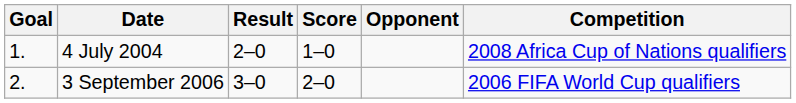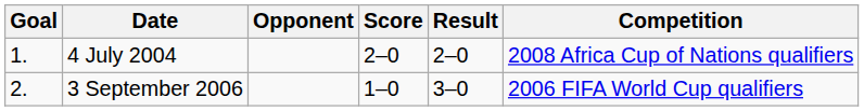 <table class="wikitable sortable">
 <tr>
 <th>Goal</th>
 <th>Date</th>
+<th>Opponent</th>
+<th>Score</th>
 <th>Result</th>
-<th>Score</th>
-<th>Opponent</th>
 <th>Competition</th>
 </tr>
 <tr>
 <td>1.</td>
 <td>4 July 2004</td>
+<td></td>
 <td>2–0</td>
-<td>1–0</td>
-<td></td>
+<td>2–0</td>
 <td><a href='#'>2008 Africa Cup of Nations qualifiers</a></td>
 </tr>
 <tr>
 <td>2.</td>
 <td>3 September 2006</td>
+<td></td>
+<td>1–0</td>
 <td>3–0</td>
-<td>2–0</td>
-<td></td>
 <td><a href='#'>2006 FIFA World Cup qualifiers</a></td>
 </tr>
 </table>
